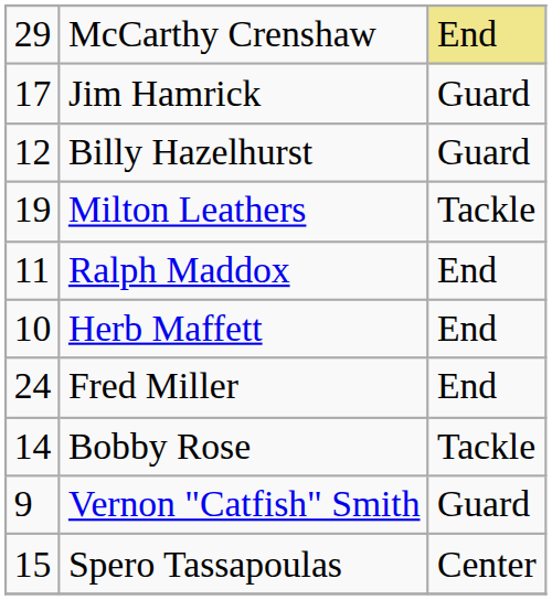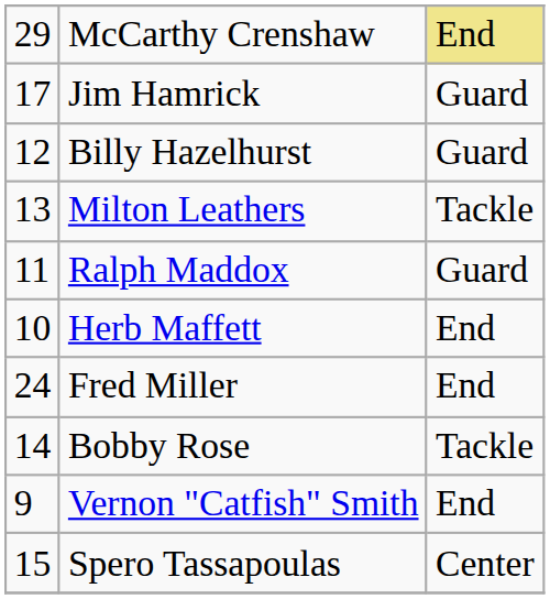 <table class="wikitable">
 <tr>
 </tr>
 <tr>
 <td>29</td>
 <td>McCarthy Crenshaw</td>
 <td style="background: khaki;">End</td>
 </tr>
 <tr>
 <td>17</td>
 <td>Jim Hamrick</td>
 <td>Guard</td>
 </tr>
 <tr>
 <td>12</td>
 <td>Billy Hazelhurst</td>
 <td>Guard</td>
 </tr>
 <tr>
-<td>19</td>
+<td>13</td>
 <td><a href='#'>Milton Leathers</a></td>
 <td>Tackle</td>
 </tr>
 <tr>
 <td>11</td>
 <td><a href='#'>Ralph Maddox</a></td>
-<td>End</td>
+<td>Guard</td>
 </tr>
 <tr>
 <td>10</td>
 <td><a href='#'>Herb Maffett</a></td>
 <td>End</td>
 </tr>
 <tr>
 <td>24</td>
 <td>Fred Miller</td>
 <td>End</td>
 </tr>
 <tr>
 <td>14</td>
 <td>Bobby Rose</td>
 <td>Tackle</td>
 </tr>
 <tr>
 <td>9</td>
 <td><a href='#'>Vernon "Catfish" Smith</a></td>
-<td>Guard</td>
+<td>End</td>
 </tr>
 <tr>
 <td>15</td>
 <td>Spero Tassapoulas</td>
 <td>Center</td>
 </tr>
 <tr>
 </tr>
 </table>
